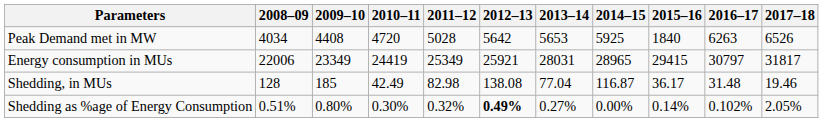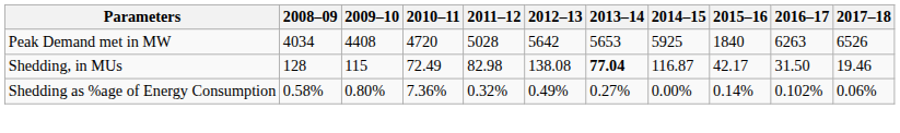 <table class="wikitable" border="1">
 <tr>
 <th>Parameters</th>
 <th>2008–09</th>
 <th>2009–10</th>
 <th>2010–11</th>
 <th>2011–12</th>
 <th>2012–13</th>
 <th>2013–14</th>
 <th>2014–15</th>
 <th>2015–16</th>
 <th>2016–17</th>
 <th>2017–18</th>
 </tr>
 <tr>
 <td>Peak Demand met in MW</td>
 <td>4034</td>
 <td>4408</td>
 <td>4720</td>
 <td>5028</td>
 <td>5642</td>
 <td>5653</td>
 <td>5925</td>
 <td>1840</td>
 <td>6263</td>
 <td>6526</td>
 </tr>
 <tr>
-<td>Energy consumption in MUs</td>
-<td>22006</td>
-<td>23349</td>
-<td>24419</td>
-<td>25349</td>
-<td>25921</td>
-<td>28031</td>
-<td>28965</td>
-<td>29415</td>
-<td>30797</td>
-<td>31817</td>
-</tr>
-<tr>
 <td>Shedding, in MUs</td>
 <td>128</td>
-<td>185</td>
-<td>42.49</td>
+<td>115</td>
+<td>72.49</td>
 <td>82.98</td>
 <td>138.08</td>
-<td>77.04</td>
+<td><strong>77.04</strong></td>
 <td>116.87</td>
-<td>36.17</td>
-<td>31.48</td>
+<td>42.17</td>
+<td>31.50</td>
 <td>19.46</td>
 </tr>
 <tr>
 <td>Shedding as %age of Energy Consumption</td>
-<td>0.51%</td>
+<td>0.58%</td>
 <td>0.80%</td>
-<td>0.30%</td>
+<td>7.36%</td>
 <td>0.32%</td>
-<td><strong>0.49%</strong></td>
+<td>0.49%</td>
 <td>0.27%</td>
 <td>0.00%</td>
 <td>0.14%</td>
 <td>0.102%</td>
-<td>2.05%</td>
+<td>0.06%</td>
 </tr>
 </table>
